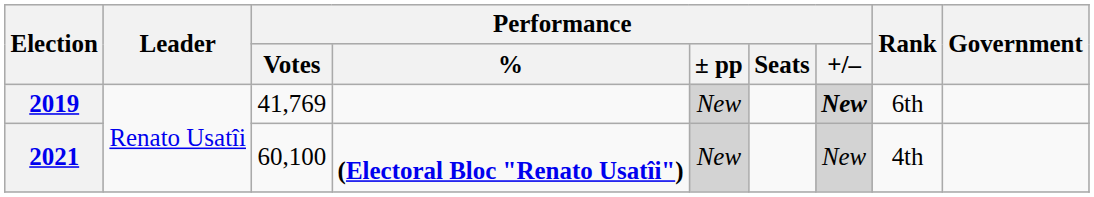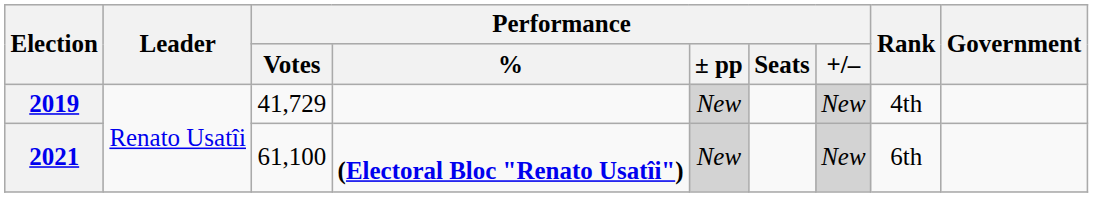 <table class=wikitable style=text-align:center>
 <tr>
 <th rowspan="2"><strong>Election</strong></th>
 <th rowspan="2">Leader</th>
 <th colspan="5" scope="col">Performance</th>
 <th rowspan="2">Rank</th>
 <th rowspan="2">Government</th>
 </tr>
 <tr>
 <th><strong>Votes</strong></th>
 <th><strong>%</strong></th>
 <th><strong>± pp</strong></th>
 <th><strong>Seats</strong></th>
 <th><strong>+/–</strong></th>
 </tr>
 <tr>
 <th><a href='#'>2019</a></th>
 <td rowspan="2"><a href='#'>Renato Usatîi</a></td>
-<td>41,769</td>
+<td>41,729</td>
 <td></td>
-<td bgcolor="lightgrey"><em>New</em></td>
-<td></td>
-<td bgcolor="lightgrey"><strong><em>New</em></strong></td>
-<td>6th</td>
-<td></td>
-</tr>
-<tr>
-<th><a href='#'>2021</a></th>
-<td>60,100</td>
-<td><strong><br>(<a href='#'>Electoral Bloc "Renato Usatîi"</a>)</strong></td>
 <td bgcolor="lightgrey"><em>New</em></td>
 <td></td>
 <td bgcolor="lightgrey"><em>New</em></td>
 <td>4th</td>
 <td></td>
 </tr>
+<tr>
+<th><a href='#'>2021</a></th>
+<td>61,100</td>
+<td><strong><br>(<a href='#'>Electoral Bloc "Renato Usatîi"</a>)</strong></td>
+<td bgcolor="lightgrey"><em>New</em></td>
+<td></td>
+<td bgcolor="lightgrey"><em>New</em></td>
+<td>6th</td>
+<td></td>
+</tr>
 </table>
